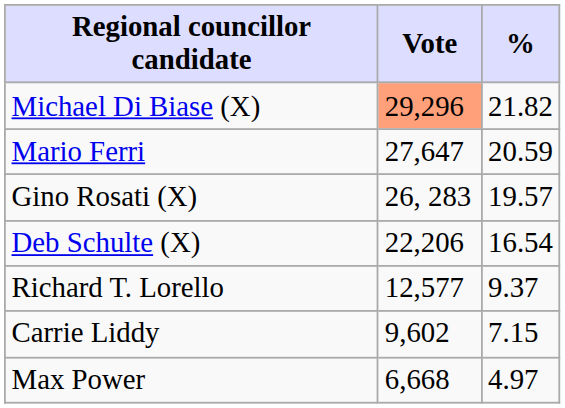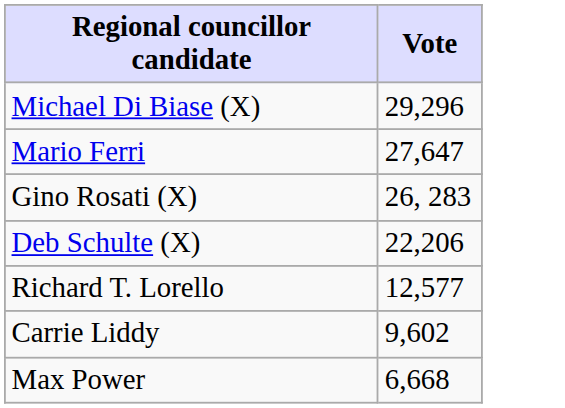 <table class="wikitable">
 <tr>
 <th style="background:#ddf; width:200px;">Regional councillor candidate </th>
 <th style="background:#ddf; width:50px;">Vote</th>
-<th style="background:#ddf; width:30px;">%</th>
 </tr>
 <tr>
 <td><a href='#'>Michael Di Biase</a> (X)</td>
-<td style="background: lightsalmon;">29,296</td>
-<td>21.82</td>
+<td>29,296</td>
 </tr>
 <tr>
 <td><a href='#'>Mario Ferri</a></td>
 <td>27,647</td>
-<td>20.59</td>
 </tr>
 <tr>
 <td>Gino Rosati (X)</td>
 <td>26, 283</td>
-<td>19.57</td>
 </tr>
 <tr>
 <td><a href='#'>Deb Schulte</a> (X)</td>
 <td>22,206</td>
-<td>16.54</td>
 </tr>
 <tr>
 <td>Richard T. Lorello</td>
 <td>12,577</td>
-<td>9.37</td>
 </tr>
 <tr>
 <td>Carrie Liddy</td>
 <td>9,602</td>
-<td>7.15</td>
 </tr>
 <tr>
 <td>Max Power</td>
 <td>6,668</td>
-<td>4.97</td>
 </tr>
 </table>
